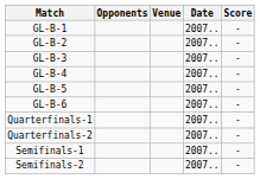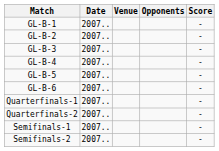 <table class="wikitable" style="text-align:center;">
 <tr>
 <th>Match</th>
+<th>Date</th>
+<th>Venue</th>
 <th>Opponents</th>
-<th>Venue</th>
-<th>Date</th>
 <th>Score</th>
 </tr>
 <tr>
 <td>GL-B-1</td>
+<td>2007..</td>
 <td></td>
 <td></td>
-<td>2007..</td>
 <td>-</td>
 </tr>
 <tr>
 <td>GL-B-2</td>
+<td>2007..</td>
 <td></td>
 <td></td>
-<td>2007..</td>
 <td>-</td>
 </tr>
 <tr>
 <td>GL-B-3</td>
+<td>2007..</td>
 <td></td>
 <td></td>
-<td>2007..</td>
 <td>-</td>
 </tr>
 <tr>
 <td>GL-B-4</td>
+<td>2007..</td>
 <td></td>
 <td></td>
-<td>2007..</td>
 <td>-</td>
 </tr>
 <tr>
 <td>GL-B-5</td>
+<td>2007..</td>
 <td></td>
 <td></td>
-<td>2007..</td>
 <td>-</td>
 </tr>
 <tr>
 <td>GL-B-6</td>
+<td>2007..</td>
 <td></td>
 <td></td>
-<td>2007..</td>
 <td>-</td>
 </tr>
 <tr>
 <td>Quarterfinals-1</td>
+<td>2007..</td>
 <td></td>
 <td></td>
-<td>2007..</td>
 <td>-</td>
 </tr>
 <tr>
 <td>Quarterfinals-2</td>
+<td>2007..</td>
 <td></td>
 <td></td>
-<td>2007..</td>
 <td>-</td>
 </tr>
 <tr>
 <td>Semifinals-1</td>
+<td>2007..</td>
 <td></td>
 <td></td>
-<td>2007..</td>
 <td>-</td>
 </tr>
 <tr>
 <td>Semifinals-2</td>
+<td>2007..</td>
 <td></td>
 <td></td>
-<td>2007..</td>
 <td>-</td>
 </tr>
 </table>
